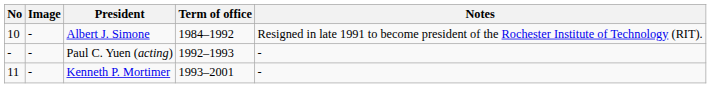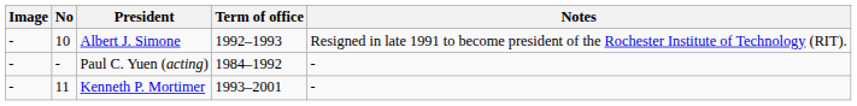 <table class="wikitable sortable">
 <tr>
+<th>Image</th>
 <th>No</th>
-<th>Image</th>
 <th>President</th>
 <th>Term of office</th>
 <th>Notes</th>
 </tr>
 <tr>
+<td>-</td>
 <td>10</td>
-<td>-</td>
 <td><a href='#'>Albert J. Simone</a></td>
-<td>1984–1992</td>
+<td>1992–1993</td>
 <td>Resigned in late 1991 to become president of the <a href='#'>Rochester Institute of Technology</a> (RIT).</td>
 </tr>
 <tr>
 <td>-</td>
 <td>-</td>
 <td>Paul C. Yuen (<em>acting</em>)</td>
-<td>1992–1993</td>
+<td>1984–1992</td>
 <td>-</td>
 </tr>
 <tr>
+<td>-</td>
 <td>11</td>
-<td>-</td>
 <td><a href='#'>Kenneth P. Mortimer</a></td>
 <td>1993–2001</td>
 <td>-</td>
 </tr>
 </table>
